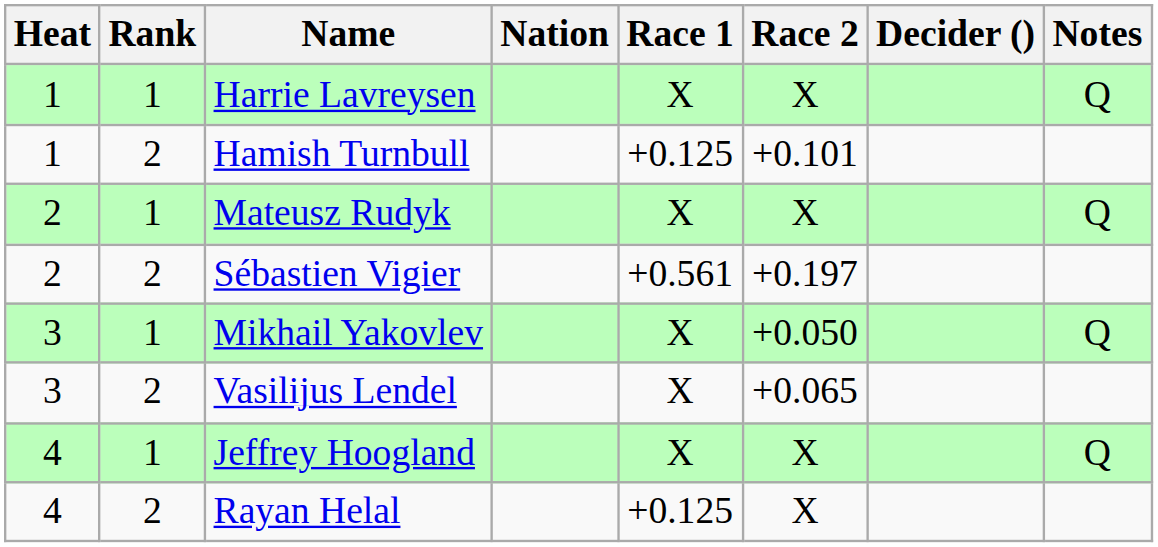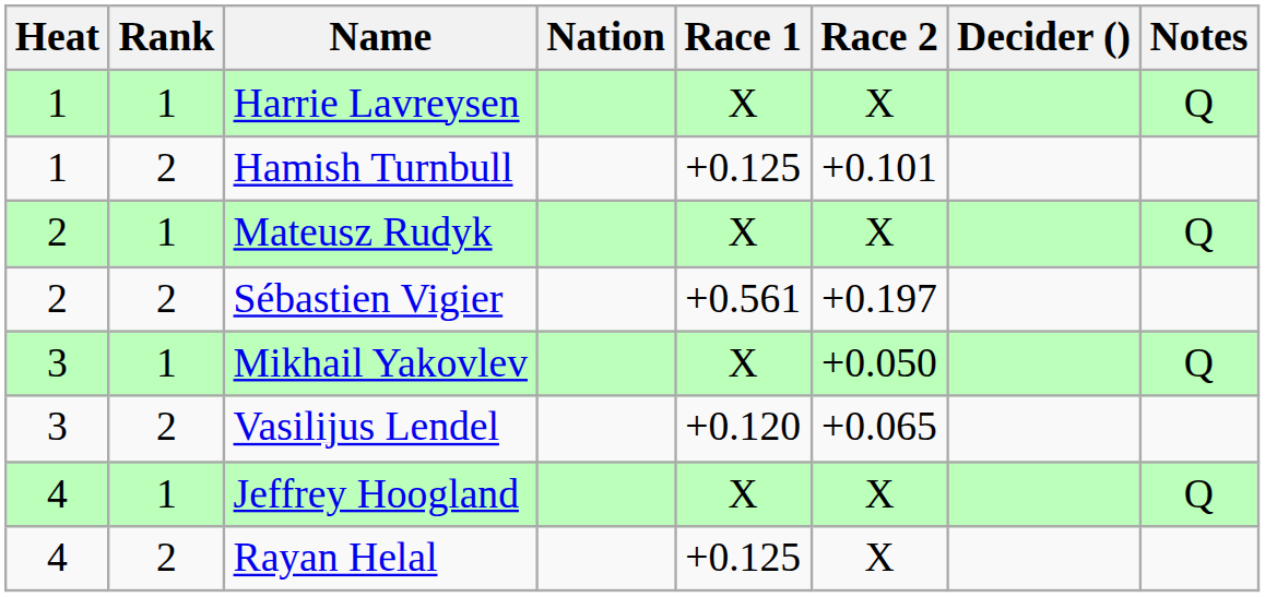 <table class="wikitable sortable" style="text-align:center">
 <tr>
 <th>Heat</th>
 <th>Rank</th>
 <th>Name</th>
 <th>Nation</th>
 <th>Race 1</th>
 <th>Race 2</th>
 <th>Decider ()</th>
 <th>Notes</th>
 </tr>
 <tr bgcolor=bbffbb>
 <td>1</td>
 <td>1</td>
 <td align=left><a href='#'>Harrie Lavreysen</a></td>
 <td align=left></td>
 <td>X</td>
 <td>X</td>
 <td></td>
 <td>Q</td>
 </tr>
 <tr>
 <td>1</td>
 <td>2</td>
 <td align=left><a href='#'>Hamish Turnbull</a></td>
 <td align=left></td>
 <td>+0.125</td>
 <td>+0.101</td>
 <td></td>
 <td></td>
 </tr>
 <tr bgcolor=bbffbb>
 <td>2</td>
 <td>1</td>
 <td align=left><a href='#'>Mateusz Rudyk</a></td>
 <td align=left></td>
 <td>X</td>
 <td>X</td>
 <td></td>
 <td>Q</td>
 </tr>
 <tr>
 <td>2</td>
 <td>2</td>
 <td align=left><a href='#'>Sébastien Vigier</a></td>
 <td align=left></td>
 <td>+0.561</td>
 <td>+0.197</td>
 <td></td>
 <td></td>
 </tr>
 <tr bgcolor=bbffbb>
 <td>3</td>
 <td>1</td>
 <td align=left><a href='#'>Mikhail Yakovlev</a></td>
 <td align=left></td>
 <td>X</td>
 <td>+0.050</td>
 <td></td>
 <td>Q</td>
 </tr>
 <tr>
 <td>3</td>
 <td>2</td>
 <td align=left><a href='#'>Vasilijus Lendel</a></td>
 <td align=left></td>
-<td>X</td>
+<td>+0.120</td>
 <td>+0.065</td>
 <td></td>
 <td></td>
 </tr>
 <tr bgcolor=bbffbb>
 <td>4</td>
 <td>1</td>
 <td align=left><a href='#'>Jeffrey Hoogland</a></td>
 <td align=left></td>
 <td>X</td>
 <td>X</td>
 <td></td>
 <td>Q</td>
 </tr>
 <tr>
 <td>4</td>
 <td>2</td>
 <td align=left><a href='#'>Rayan Helal</a></td>
 <td align=left></td>
 <td>+0.125</td>
 <td>X</td>
 <td></td>
 <td></td>
 </tr>
 </table>
